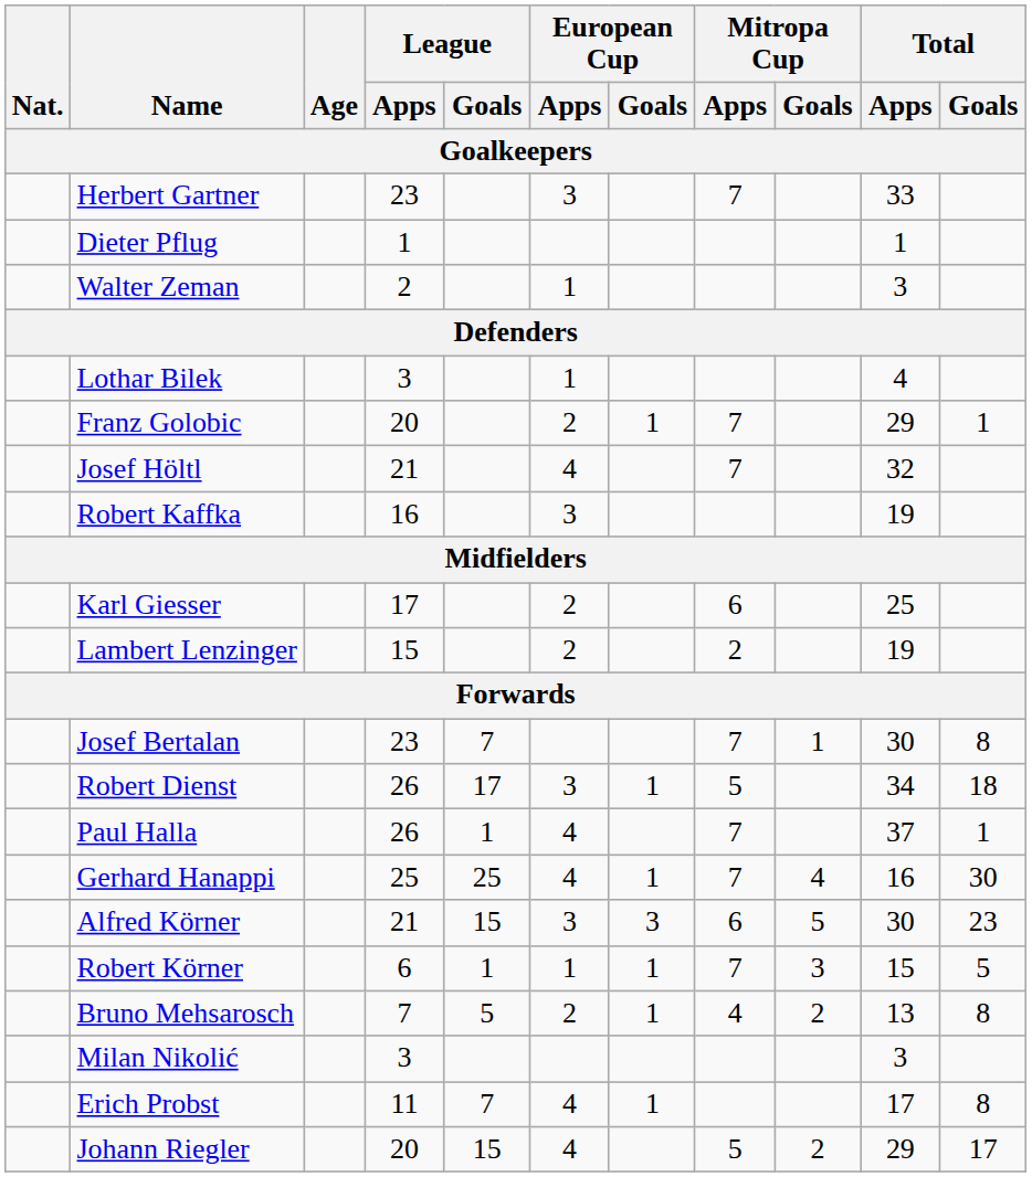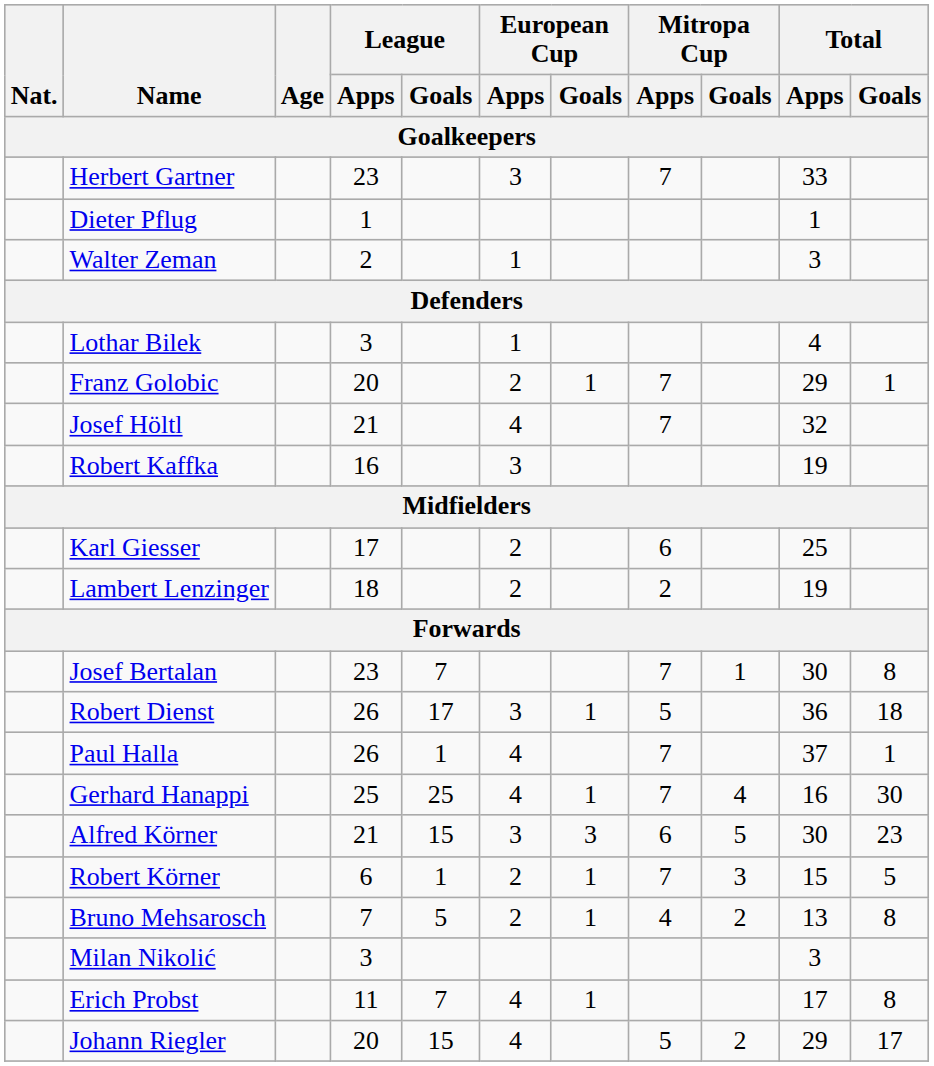 <table class="wikitable" style="text-align:center">
 <tr>
 <th rowspan="2" valign="bottom">Nat.</th>
 <th rowspan="2" valign="bottom">Name</th>
 <th rowspan="2" valign="bottom">Age</th>
 <th colspan="2" width="85">League</th>
 <th colspan="2" width="85">European Cup</th>
 <th colspan="2" width="85">Mitropa Cup</th>
 <th colspan="2" width="85">Total</th>
 </tr>
 <tr>
 <th>Apps</th>
 <th>Goals</th>
 <th>Apps</th>
 <th>Goals</th>
 <th>Apps</th>
 <th>Goals</th>
 <th>Apps</th>
 <th>Goals</th>
 </tr>
 <tr>
 <th colspan=20>Goalkeepers</th>
 </tr>
 <tr>
 <td></td>
 <td align="left"><a href='#'>Herbert Gartner</a></td>
 <td></td>
 <td>23</td>
 <td></td>
 <td>3</td>
 <td></td>
 <td>7</td>
 <td></td>
 <td>33</td>
 <td></td>
 </tr>
 <tr>
 <td></td>
 <td align="left"><a href='#'>Dieter Pflug</a></td>
 <td></td>
 <td>1</td>
 <td></td>
 <td></td>
 <td></td>
 <td></td>
 <td></td>
 <td>1</td>
 <td></td>
 </tr>
 <tr>
 <td></td>
 <td align="left"><a href='#'>Walter Zeman</a></td>
 <td></td>
 <td>2</td>
 <td></td>
 <td>1</td>
 <td></td>
 <td></td>
 <td></td>
 <td>3</td>
 <td></td>
 </tr>
 <tr>
 <th colspan=20>Defenders</th>
 </tr>
 <tr>
 <td></td>
 <td align="left"><a href='#'>Lothar Bilek</a></td>
 <td></td>
 <td>3</td>
 <td></td>
 <td>1</td>
 <td></td>
 <td></td>
 <td></td>
 <td>4</td>
 <td></td>
 </tr>
 <tr>
 <td></td>
 <td align="left"><a href='#'>Franz Golobic</a></td>
 <td></td>
 <td>20</td>
 <td></td>
 <td>2</td>
 <td>1</td>
 <td>7</td>
 <td></td>
 <td>29</td>
 <td>1</td>
 </tr>
 <tr>
 <td></td>
 <td align="left"><a href='#'>Josef Höltl</a></td>
 <td></td>
 <td>21</td>
 <td></td>
 <td>4</td>
 <td></td>
 <td>7</td>
 <td></td>
 <td>32</td>
 <td></td>
 </tr>
 <tr>
 <td></td>
 <td align="left"><a href='#'>Robert Kaffka</a></td>
 <td></td>
 <td>16</td>
 <td></td>
 <td>3</td>
 <td></td>
 <td></td>
 <td></td>
 <td>19</td>
 <td></td>
 </tr>
 <tr>
 <th colspan=20>Midfielders</th>
 </tr>
 <tr>
 <td></td>
 <td align="left"><a href='#'>Karl Giesser</a></td>
 <td></td>
 <td>17</td>
 <td></td>
 <td>2</td>
 <td></td>
 <td>6</td>
 <td></td>
 <td>25</td>
 <td></td>
 </tr>
 <tr>
 <td></td>
 <td align="left"><a href='#'>Lambert Lenzinger</a></td>
 <td></td>
-<td>15</td>
+<td>18</td>
 <td></td>
 <td>2</td>
 <td></td>
 <td>2</td>
 <td></td>
 <td>19</td>
 <td></td>
 </tr>
 <tr>
 <th colspan=20>Forwards</th>
 </tr>
 <tr>
 <td></td>
 <td align="left"><a href='#'>Josef Bertalan</a></td>
 <td></td>
 <td>23</td>
 <td>7</td>
 <td></td>
 <td></td>
 <td>7</td>
 <td>1</td>
 <td>30</td>
 <td>8</td>
 </tr>
 <tr>
 <td></td>
 <td align="left"><a href='#'>Robert Dienst</a></td>
 <td></td>
 <td>26</td>
 <td>17</td>
 <td>3</td>
 <td>1</td>
 <td>5</td>
 <td></td>
-<td>34</td>
+<td>36</td>
 <td>18</td>
 </tr>
 <tr>
 <td></td>
 <td align="left"><a href='#'>Paul Halla</a></td>
 <td></td>
 <td>26</td>
 <td>1</td>
 <td>4</td>
 <td></td>
 <td>7</td>
 <td></td>
 <td>37</td>
 <td>1</td>
 </tr>
 <tr>
 <td></td>
 <td align="left"><a href='#'>Gerhard Hanappi</a></td>
 <td></td>
 <td>25</td>
 <td>25</td>
 <td>4</td>
 <td>1</td>
 <td>7</td>
 <td>4</td>
 <td>16</td>
 <td>30</td>
 </tr>
 <tr>
 <td></td>
 <td align="left"><a href='#'>Alfred Körner</a></td>
 <td></td>
 <td>21</td>
 <td>15</td>
 <td>3</td>
 <td>3</td>
 <td>6</td>
 <td>5</td>
 <td>30</td>
 <td>23</td>
 </tr>
 <tr>
 <td></td>
 <td align="left"><a href='#'>Robert Körner</a></td>
 <td></td>
 <td>6</td>
 <td>1</td>
-<td>1</td>
+<td>2</td>
 <td>1</td>
 <td>7</td>
 <td>3</td>
 <td>15</td>
 <td>5</td>
 </tr>
 <tr>
 <td></td>
 <td align="left"><a href='#'>Bruno Mehsarosch</a></td>
 <td></td>
 <td>7</td>
 <td>5</td>
 <td>2</td>
 <td>1</td>
 <td>4</td>
 <td>2</td>
 <td>13</td>
 <td>8</td>
 </tr>
 <tr>
 <td></td>
 <td align="left"><a href='#'>Milan Nikolić</a></td>
 <td></td>
 <td>3</td>
 <td></td>
 <td></td>
 <td></td>
 <td></td>
 <td></td>
 <td>3</td>
 <td></td>
 </tr>
 <tr>
 <td></td>
 <td align="left"><a href='#'>Erich Probst</a></td>
 <td></td>
 <td>11</td>
 <td>7</td>
 <td>4</td>
 <td>1</td>
 <td></td>
 <td></td>
 <td>17</td>
 <td>8</td>
 </tr>
 <tr>
 <td></td>
 <td align="left"><a href='#'>Johann Riegler</a></td>
 <td></td>
 <td>20</td>
 <td>15</td>
 <td>4</td>
 <td></td>
 <td>5</td>
 <td>2</td>
 <td>29</td>
 <td>17</td>
 </tr>
 </table>
